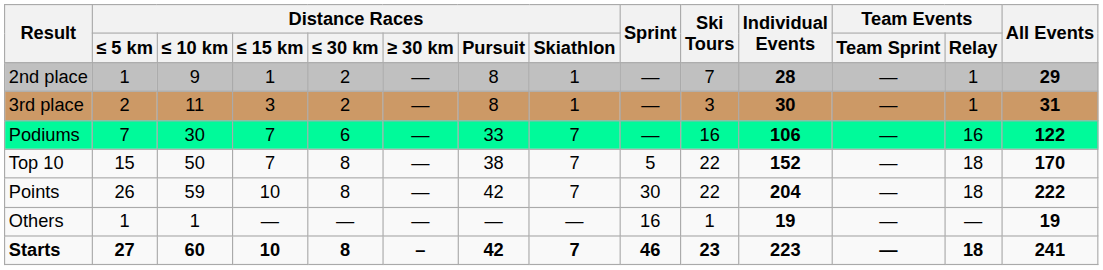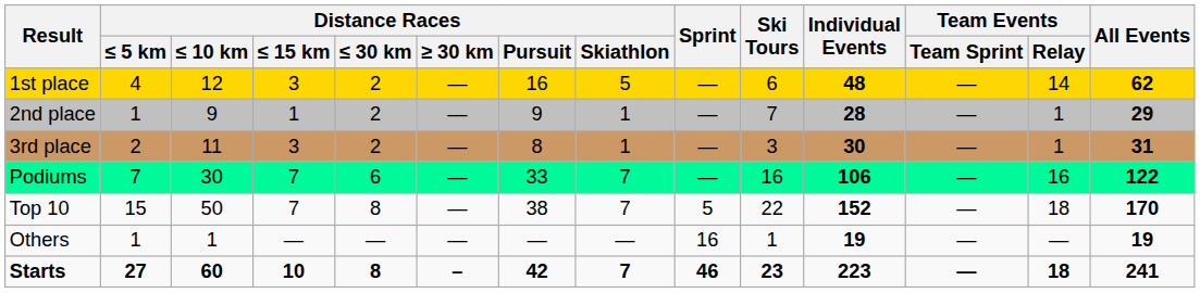 <table class="wikitable" style="text-align: center;">
 <tr>
 <th rowspan="2" scope="col">Result</th>
 <th colspan="7" scope="col">Distance Races</th>
 <th rowspan="2" scope="col">Sprint</th>
 <th rowspan="2" scope="col">Ski<br>Tours</th>
 <th rowspan="2" scope="col">Individual<br>Events</th>
 <th colspan="2" scope="col">Team Events</th>
 <th rowspan="2" scope="col">All Events</th>
 </tr>
 <tr>
 <th scope="col">≤ 5 km</th>
 <th scope="col">≤ 10 km</th>
 <th scope="col">≤ 15 km</th>
 <th scope="col">≤ 30 km</th>
 <th scope="col">≥ 30 km</th>
 <th scope="col">Pursuit</th>
 <th scope="col">Skiathlon</th>
 <th scope="col">Team Sprint</th>
 <th scope="col">Relay</th>
 </tr>
+<tr style="background-color: gold;">
+<td style="text-align: left;">1st place</td>
+<td>4</td>
+<td>12</td>
+<td>3</td>
+<td>2</td>
+<td>—</td>
+<td>16</td>
+<td>5</td>
+<td>—</td>
+<td>6</td>
+<td><strong>48</strong></td>
+<td>—</td>
+<td>14</td>
+<td><strong>62</strong></td>
+</tr>
 <tr style="background-color: silver;">
 <td style="text-align: left;">2nd place</td>
 <td>1</td>
 <td>9</td>
 <td>1</td>
 <td>2</td>
 <td>—</td>
-<td>8</td>
+<td>9</td>
 <td>1</td>
 <td>—</td>
 <td>7</td>
 <td><strong>28</strong></td>
 <td>—</td>
 <td>1</td>
 <td><strong>29</strong></td>
 </tr>
 <tr style="background-color: #C96;">
 <td style="text-align: left;">3rd place</td>
 <td>2</td>
 <td>11</td>
 <td>3</td>
 <td>2</td>
 <td>—</td>
 <td>8</td>
 <td>1</td>
 <td>—</td>
 <td>3</td>
 <td><strong>30</strong></td>
 <td>—</td>
 <td>1</td>
 <td><strong>31</strong></td>
 </tr>
 <tr style="background-color: #00FA9A;">
 <td style="text-align: left;">Podiums</td>
 <td>7</td>
 <td>30</td>
 <td>7</td>
 <td>6</td>
 <td>—</td>
 <td>33</td>
 <td>7</td>
 <td>—</td>
 <td>16</td>
 <td><strong>106</strong></td>
 <td>—</td>
 <td>16</td>
 <td><strong>122</strong></td>
 </tr>
 <tr>
 <td style="text-align: left;">Top 10</td>
 <td>15</td>
 <td>50</td>
 <td>7</td>
 <td>8</td>
 <td>—</td>
 <td>38</td>
 <td>7</td>
 <td>5</td>
 <td>22</td>
 <td><strong>152</strong></td>
 <td>—</td>
 <td>18</td>
 <td><strong>170</strong></td>
 </tr>
 <tr>
-<td style="text-align: left;">Points</td>
-<td>26</td>
-<td>59</td>
-<td>10</td>
-<td>8</td>
-<td>—</td>
-<td>42</td>
-<td>7</td>
-<td>30</td>
-<td>22</td>
-<td><strong>204</strong></td>
-<td>—</td>
-<td>18</td>
-<td><strong>222</strong></td>
-</tr>
-<tr>
 <td style="text-align: left;">Others</td>
 <td>1</td>
 <td>1</td>
 <td>—</td>
 <td>—</td>
 <td>—</td>
 <td>—</td>
 <td>—</td>
 <td>16</td>
 <td>1</td>
 <td><strong>19</strong></td>
 <td>—</td>
 <td>—</td>
 <td><strong>19</strong></td>
 </tr>
 <tr>
 <td style="text-align: left;"><strong>Starts</strong></td>
 <td><strong>27</strong></td>
 <td><strong>60</strong></td>
 <td><strong>10</strong></td>
 <td><strong>8</strong></td>
 <td><strong>–</strong></td>
 <td><strong>42</strong></td>
 <td><strong>7</strong></td>
 <td><strong>46</strong></td>
 <td><strong>23</strong></td>
 <td><strong>223</strong></td>
 <td><strong>—</strong></td>
 <td><strong>18</strong></td>
 <td><strong>241</strong></td>
 </tr>
 </table>
